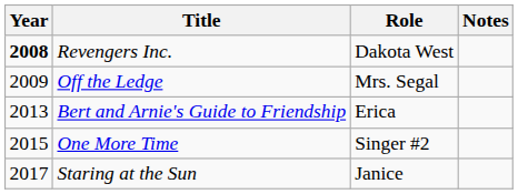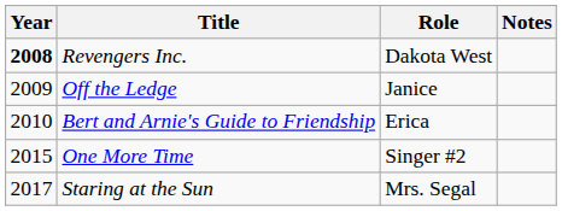 <table class="wikitable sortable">
 <tr>
 <th>Year</th>
 <th>Title</th>
 <th>Role</th>
 <th>Notes</th>
 </tr>
 <tr>
 <td><strong>2008</strong></td>
 <td><em>Revengers Inc.</em></td>
 <td>Dakota West</td>
 <td></td>
 </tr>
 <tr>
 <td>2009</td>
 <td><em><a href='#'>Off the Ledge</a></em></td>
-<td>Mrs. Segal</td>
+<td>Janice</td>
 <td></td>
 </tr>
 <tr>
-<td>2013</td>
+<td>2010</td>
 <td><em><a href='#'>Bert and Arnie's Guide to Friendship</a></em></td>
 <td>Erica</td>
 <td></td>
 </tr>
 <tr>
 <td>2015</td>
 <td><a href='#'><em>One More Time</em></a></td>
 <td>Singer #2</td>
 <td></td>
 </tr>
 <tr>
 <td>2017</td>
 <td><em>Staring at the Sun</em></td>
-<td>Janice</td>
+<td>Mrs. Segal</td>
 <td></td>
 </tr>
 </table>
